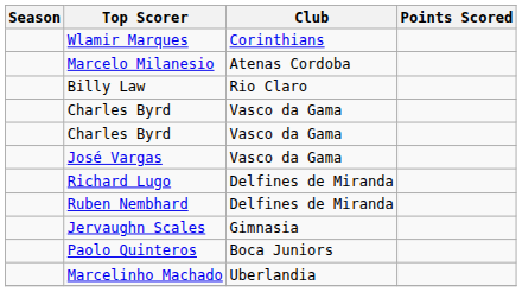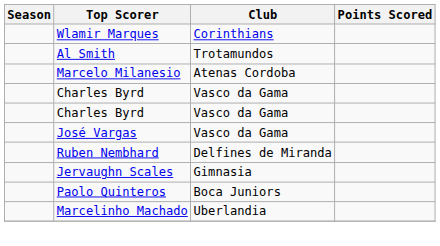 <table class="wikitable sortable">
 <tr>
 <th>Season</th>
 <th>Top Scorer</th>
 <th>Club</th>
 <th>Points Scored</th>
 </tr>
 <tr>
 <td></td>
 <td> <a href='#'>Wlamir Marques</a></td>
 <td> <a href='#'>Corinthians</a></td>
 <td></td>
 </tr>
 <tr>
 <td></td>
-<td> <a href='#'>Marcelo Milanesio</a></td>
-<td> Atenas Cordoba</td>
+<td> <a href='#'>Al Smith</a></td>
+<td> Trotamundos</td>
 <td></td>
 </tr>
 <tr>
 <td></td>
-<td> Billy Law</td>
-<td> Rio Claro</td>
+<td> <a href='#'>Marcelo Milanesio</a></td>
+<td> Atenas Cordoba</td>
 <td></td>
 </tr>
 <tr>
 <td></td>
 <td> Charles Byrd</td>
 <td> Vasco da Gama</td>
 <td></td>
 </tr>
 <tr>
 <td></td>
 <td> Charles Byrd</td>
 <td> Vasco da Gama</td>
 <td></td>
 </tr>
 <tr>
 <td></td>
 <td> <a href='#'>José Vargas</a></td>
 <td> Vasco da Gama</td>
-<td></td>
-</tr>
-<tr>
-<td></td>
-<td> <a href='#'>Richard Lugo</a></td>
-<td> Delfines de Miranda</td>
 <td></td>
 </tr>
 <tr>
 <td></td>
 <td> <a href='#'>Ruben Nembhard</a></td>
 <td> Delfines de Miranda</td>
 <td></td>
 </tr>
 <tr>
 <td></td>
 <td> <a href='#'>Jervaughn Scales</a></td>
 <td> Gimnasia</td>
 <td></td>
 </tr>
 <tr>
 <td></td>
 <td> <a href='#'>Paolo Quinteros</a></td>
 <td> Boca Juniors</td>
 <td></td>
 </tr>
 <tr>
 <td></td>
 <td> <a href='#'>Marcelinho Machado</a></td>
 <td> Uberlandia</td>
 <td></td>
 </tr>
 <tr>
 </tr>
 </table>
